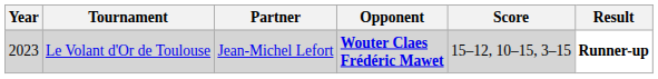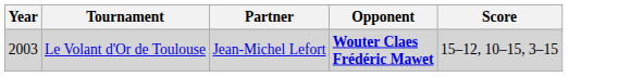 <table class="sortable wikitable" style="font-size: 90%;">
 <tr>
 <th>Year</th>
 <th>Tournament</th>
 <th>Partner</th>
 <th>Opponent</th>
 <th>Score</th>
-<th>Result</th>
 </tr>
 <tr style="background:#D5D5D5">
-<td align="center">2023</td>
+<td align="center">2003</td>
 <td align="left"><a href='#'>Le Volant d'Or de Toulouse</a></td>
 <td align="left"> <a href='#'>Jean-Michel Lefort</a></td>
 <td align="left"><strong> <a href='#'>Wouter Claes</a><br> <a href='#'>Frédéric Mawet</a></strong></td>
 <td align="left">15–12, 10–15, 3–15</td>
-<td style="text-align:left; background:white"> <strong>Runner-up</strong></td>
 </tr>
 </table>
